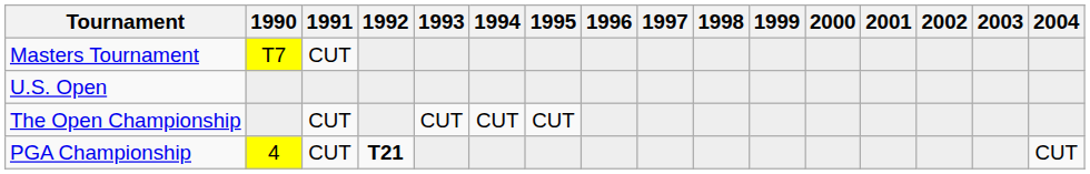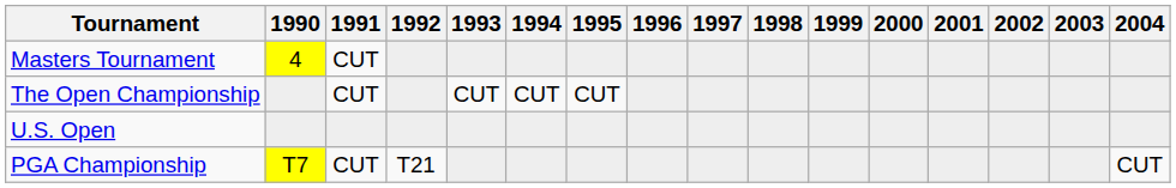 <table class="wikitable" style="font-size:95%;text-align:center;">
 <tr>
 <th>Tournament</th>
 <th>1990</th>
 <th>1991</th>
 <th>1992</th>
 <th>1993</th>
 <th>1994</th>
 <th>1995</th>
 <th>1996</th>
 <th>1997</th>
 <th>1998</th>
 <th>1999</th>
 <th>2000</th>
 <th>2001</th>
 <th>2002</th>
 <th>2003</th>
 <th>2004</th>
 </tr>
 <tr>
 <td align=left><a href='#'>Masters Tournament</a></td>
-<td style="background:yellow;">T7</td>
+<td style="background:yellow;">4</td>
 <td>CUT</td>
-<td style="background:#eeeeee;"></td>
-<td style="background:#eeeeee;"></td>
-<td style="background:#eeeeee;"></td>
-<td style="background:#eeeeee;"></td>
-<td style="background:#eeeeee;"></td>
-<td style="background:#eeeeee;"></td>
-<td style="background:#eeeeee;"></td>
-<td style="background:#eeeeee;"></td>
-<td style="background:#eeeeee;"></td>
-<td style="background:#eeeeee;"></td>
-<td style="background:#eeeeee;"></td>
-<td style="background:#eeeeee;"></td>
-<td style="background:#eeeeee;"></td>
-</tr>
-<tr>
-<td align=left><a href='#'>U.S. Open</a></td>
-<td style="background:#eeeeee;"></td>
-<td style="background:#eeeeee;"></td>
 <td style="background:#eeeeee;"></td>
 <td style="background:#eeeeee;"></td>
 <td style="background:#eeeeee;"></td>
 <td style="background:#eeeeee;"></td>
 <td style="background:#eeeeee;"></td>
 <td style="background:#eeeeee;"></td>
 <td style="background:#eeeeee;"></td>
 <td style="background:#eeeeee;"></td>
 <td style="background:#eeeeee;"></td>
 <td style="background:#eeeeee;"></td>
 <td style="background:#eeeeee;"></td>
 <td style="background:#eeeeee;"></td>
 <td style="background:#eeeeee;"></td>
 </tr>
 <tr>
 <td align=left><a href='#'>The Open Championship</a></td>
 <td style="background:#eeeeee;"></td>
 <td>CUT</td>
 <td style="background:#eeeeee;"></td>
 <td>CUT</td>
 <td>CUT</td>
 <td>CUT</td>
 <td style="background:#eeeeee;"></td>
 <td style="background:#eeeeee;"></td>
 <td style="background:#eeeeee;"></td>
 <td style="background:#eeeeee;"></td>
 <td style="background:#eeeeee;"></td>
 <td style="background:#eeeeee;"></td>
 <td style="background:#eeeeee;"></td>
 <td style="background:#eeeeee;"></td>
 <td style="background:#eeeeee;"></td>
 </tr>
 <tr>
+<td align=left><a href='#'>U.S. Open</a></td>
+<td style="background:#eeeeee;"></td>
+<td style="background:#eeeeee;"></td>
+<td style="background:#eeeeee;"></td>
+<td style="background:#eeeeee;"></td>
+<td style="background:#eeeeee;"></td>
+<td style="background:#eeeeee;"></td>
+<td style="background:#eeeeee;"></td>
+<td style="background:#eeeeee;"></td>
+<td style="background:#eeeeee;"></td>
+<td style="background:#eeeeee;"></td>
+<td style="background:#eeeeee;"></td>
+<td style="background:#eeeeee;"></td>
+<td style="background:#eeeeee;"></td>
+<td style="background:#eeeeee;"></td>
+<td style="background:#eeeeee;"></td>
+</tr>
+<tr>
 <td align=left><a href='#'>PGA Championship</a></td>
-<td style="background:yellow;">4</td>
+<td style="background:yellow;">T7</td>
 <td>CUT</td>
-<td><strong>T21</strong></td>
+<td>T21</td>
 <td style="background:#eeeeee;"></td>
 <td style="background:#eeeeee;"></td>
 <td style="background:#eeeeee;"></td>
 <td style="background:#eeeeee;"></td>
 <td style="background:#eeeeee;"></td>
 <td style="background:#eeeeee;"></td>
 <td style="background:#eeeeee;"></td>
 <td style="background:#eeeeee;"></td>
 <td style="background:#eeeeee;"></td>
 <td style="background:#eeeeee;"></td>
 <td style="background:#eeeeee;"></td>
 <td>CUT</td>
 </tr>
 </table>
